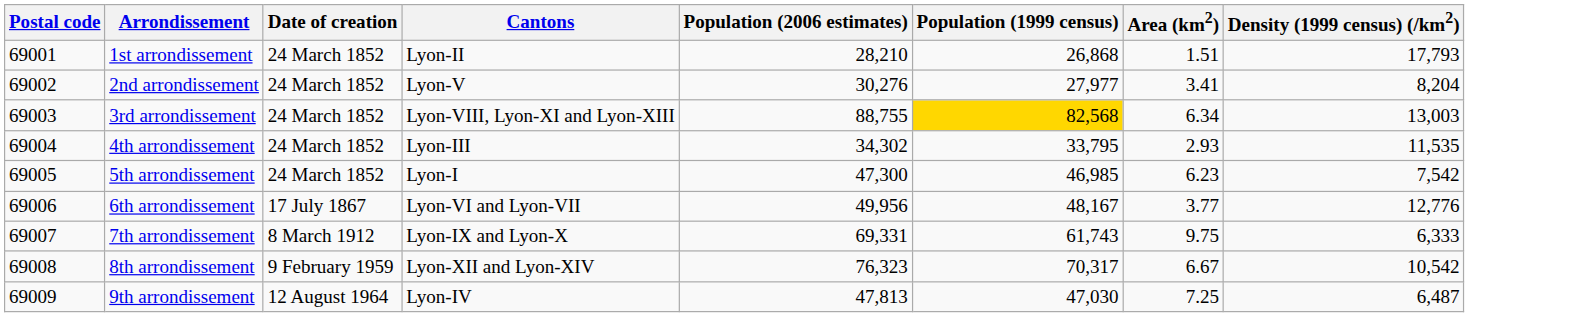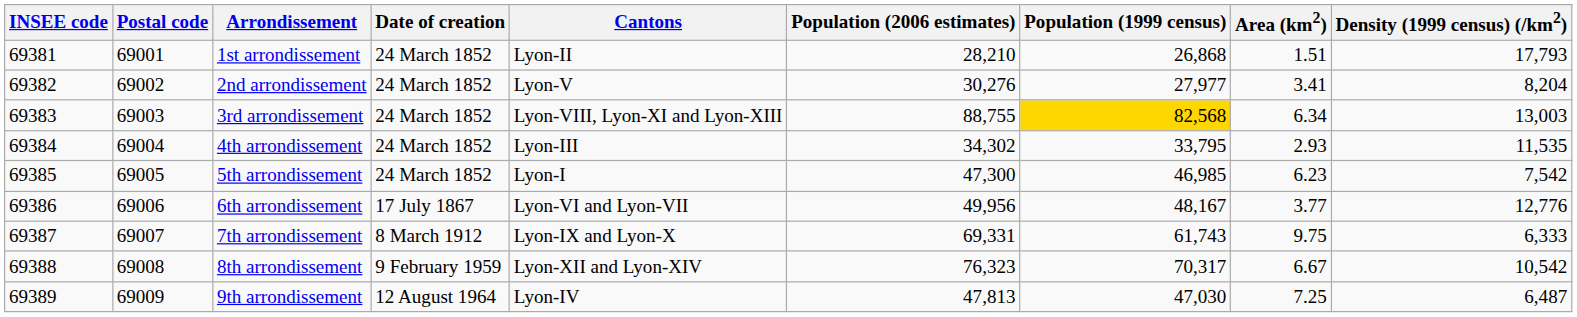 <table class="wikitable">
 <tr ---->
+<th><a href='#'>INSEE code</a></th>
 <th><a href='#'>Postal code</a></th>
 <th><a href='#'>Arrondissement</a></th>
 <th>Date of creation</th>
 <th><a href='#'>Cantons</a></th>
 <th>Population (2006 estimates)</th>
 <th>Population (1999 census)</th>
 <th>Area (km<sup>2</sup>)</th>
 <th>Density (1999 census) (/km<sup>2</sup>)</th>
 </tr>
 <tr ---->
+<td>69381</td>
 <td>69001</td>
 <td><a href='#'>1st arrondissement</a></td>
 <td>24 March 1852</td>
 <td>Lyon-II</td>
 <td align="right">28,210</td>
 <td align="right">26,868</td>
 <td align="right">1.51</td>
 <td align="right">17,793</td>
 </tr>
 <tr ---->
+<td>69382</td>
 <td>69002</td>
 <td><a href='#'>2nd arrondissement</a></td>
 <td>24 March 1852</td>
 <td>Lyon-V</td>
 <td align="right">30,276</td>
 <td align="right">27,977</td>
 <td align="right">3.41</td>
 <td align="right">8,204</td>
 </tr>
 <tr ---->
+<td>69383</td>
 <td>69003</td>
 <td><a href='#'>3rd arrondissement</a></td>
 <td>24 March 1852</td>
 <td>Lyon-VIII, Lyon-XI and Lyon-XIII</td>
 <td align="right">88,755</td>
 <td align="right" style="background: gold;">82,568</td>
 <td align="right">6.34</td>
 <td align="right">13,003</td>
 </tr>
 <tr ---->
+<td>69384</td>
 <td>69004</td>
 <td><a href='#'>4th arrondissement</a></td>
 <td>24 March 1852</td>
 <td>Lyon-III</td>
 <td align="right">34,302</td>
 <td align="right">33,795</td>
 <td align="right">2.93</td>
 <td align="right">11,535</td>
 </tr>
 <tr ---->
+<td>69385</td>
 <td>69005</td>
 <td><a href='#'>5th arrondissement</a></td>
 <td>24 March 1852</td>
 <td>Lyon-I</td>
 <td align="right">47,300</td>
 <td align="right">46,985</td>
 <td align="right">6.23</td>
 <td align="right">7,542</td>
 </tr>
 <tr ---->
+<td>69386</td>
 <td>69006</td>
 <td><a href='#'>6th arrondissement</a></td>
 <td>17 July 1867</td>
 <td>Lyon-VI and Lyon-VII</td>
 <td align="right">49,956</td>
 <td align="right">48,167</td>
 <td align="right">3.77</td>
 <td align="right">12,776</td>
 </tr>
 <tr ---->
+<td>69387</td>
 <td>69007</td>
 <td><a href='#'>7th arrondissement</a></td>
 <td>8 March 1912</td>
 <td>Lyon-IX and Lyon-X</td>
 <td align="right">69,331</td>
 <td align="right">61,743</td>
 <td align="right">9.75</td>
 <td align="right">6,333</td>
 </tr>
 <tr ---->
+<td>69388</td>
 <td>69008</td>
 <td><a href='#'>8th arrondissement</a></td>
 <td>9 February 1959</td>
 <td>Lyon-XII and Lyon-XIV</td>
 <td align="right">76,323</td>
 <td align="right">70,317</td>
 <td align="right">6.67</td>
 <td align="right">10,542</td>
 </tr>
 <tr ---->
+<td>69389</td>
 <td>69009</td>
 <td><a href='#'>9th arrondissement</a></td>
 <td>12 August 1964</td>
 <td>Lyon-IV</td>
 <td align="right">47,813</td>
 <td align="right">47,030</td>
 <td align="right">7.25</td>
 <td align="right">6,487</td>
 </tr>
 </table>
